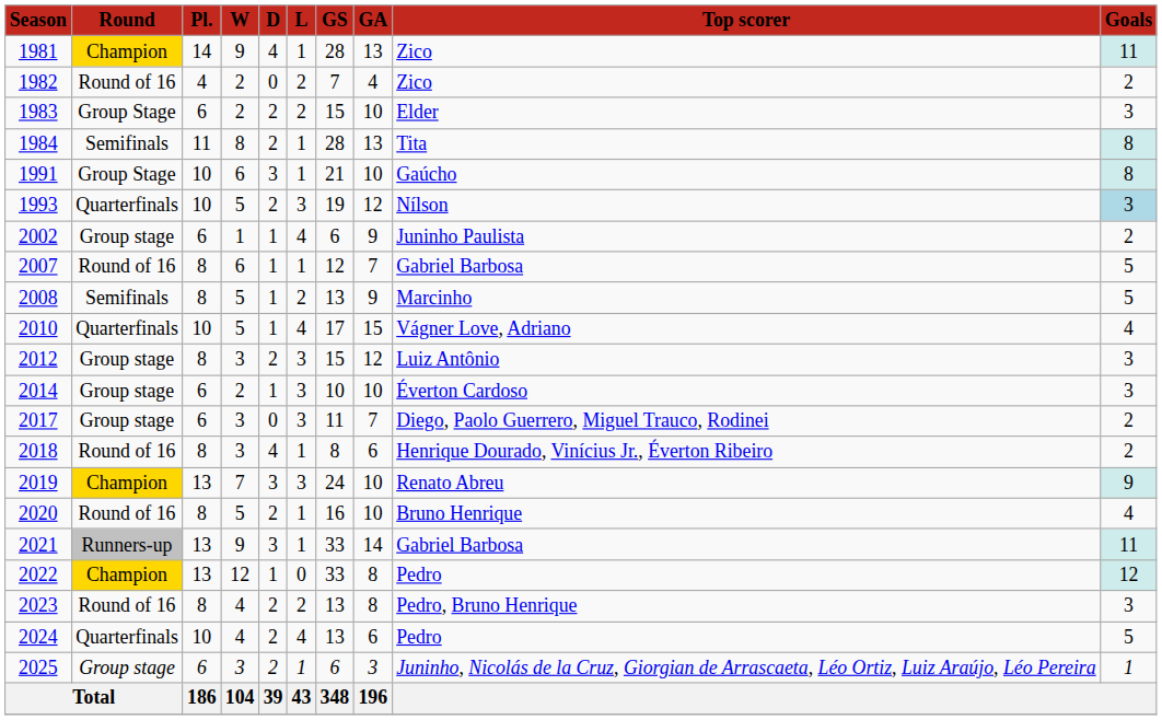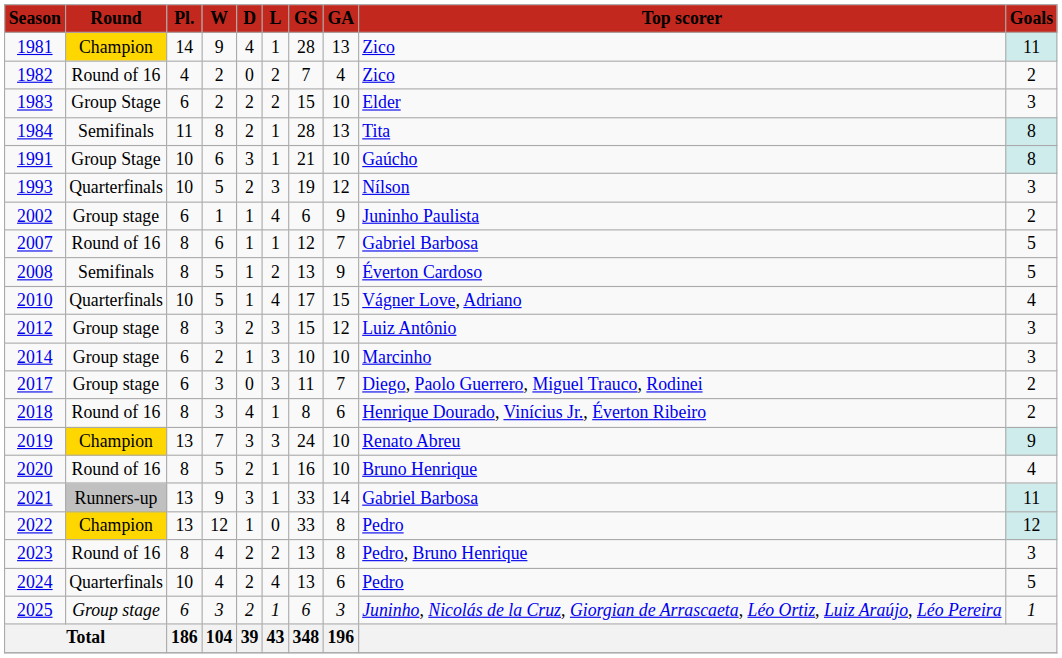 <table class="wikitable">
 <tr style="background:#C3281E; text-align:center;">
 <td><span><strong>Season</strong></span></td>
 <td><span><strong>Round</strong></span></td>
 <td><span><strong>Pl.</strong></span></td>
 <td><span><strong>W</strong></span></td>
 <td><span><strong>D</strong></span></td>
 <td><span><strong>L</strong></span></td>
 <td><span><strong>GS</strong></span></td>
 <td><span><strong>GA</strong></span></td>
 <td><span><strong>Top scorer</strong></span></td>
 <td><span><strong>Goals</strong></span></td>
 </tr>
 <tr>
 <td align=center><a href='#'>1981</a></td>
 <td align=center bgcolor="gold">Champion</td>
 <td align=center>14</td>
 <td align=center>9</td>
 <td align=center>4</td>
 <td align=center>1</td>
 <td align=center>28</td>
 <td align=center>13</td>
 <td align=left> <a href='#'>Zico</a></td>
 <td align=center bgcolor="#cfecec">11</td>
 </tr>
 <tr>
 <td align=center><a href='#'>1982</a></td>
 <td align=center>Round of 16</td>
 <td align=center>4</td>
 <td align=center>2</td>
 <td align=center>0</td>
 <td align=center>2</td>
 <td align=center>7</td>
 <td align=center>4</td>
 <td align=left> <a href='#'>Zico</a></td>
 <td align=center>2</td>
 </tr>
 <tr>
 <td align=center><a href='#'>1983</a></td>
 <td align=center>Group Stage</td>
 <td align=center>6</td>
 <td align=center>2</td>
 <td align=center>2</td>
 <td align=center>2</td>
 <td align=center>15</td>
 <td align=center>10</td>
 <td align=left> <a href='#'>Elder</a></td>
 <td align=center>3</td>
 </tr>
 <tr>
 <td align=center><a href='#'>1984</a></td>
 <td align=center>Semifinals</td>
 <td align=center>11</td>
 <td align=center>8</td>
 <td align=center>2</td>
 <td align=center>1</td>
 <td align=center>28</td>
 <td align=center>13</td>
 <td align=left> <a href='#'>Tita</a></td>
 <td align=center bgcolor="#cfecec">8</td>
 </tr>
 <tr>
 <td align=center><a href='#'>1991</a></td>
 <td align=center>Group Stage</td>
 <td align=center>10</td>
 <td align=center>6</td>
 <td align=center>3</td>
 <td align=center>1</td>
 <td align=center>21</td>
 <td align=center>10</td>
 <td align=left> <a href='#'>Gaúcho</a></td>
 <td align=center bgcolor="#cfecec">8</td>
 </tr>
 <tr>
 <td align=center><a href='#'>1993</a></td>
 <td align=center>Quarterfinals</td>
 <td align=center>10</td>
 <td align=center>5</td>
 <td align=center>2</td>
 <td align=center>3</td>
 <td align=center>19</td>
 <td align=center>12</td>
 <td align=left> <a href='#'>Nílson</a></td>
-<td align=center style="background: lightblue;">3</td>
+<td align=center>3</td>
 </tr>
 <tr>
 <td align=center><a href='#'>2002</a></td>
 <td align=center>Group stage</td>
 <td align=center>6</td>
 <td align=center>1</td>
 <td align=center>1</td>
 <td align=center>4</td>
 <td align=center>6</td>
 <td align=center>9</td>
 <td align=left> <a href='#'>Juninho Paulista</a></td>
 <td align=center>2</td>
 </tr>
 <tr>
 <td align=center><a href='#'>2007</a></td>
 <td align=center>Round of 16</td>
 <td align=center>8</td>
 <td align=center>6</td>
 <td align=center>1</td>
 <td align=center>1</td>
 <td align=center>12</td>
 <td align=center>7</td>
 <td align=left> <a href='#'>Gabriel Barbosa</a></td>
 <td align=center>5</td>
 </tr>
 <tr>
 <td align=center><a href='#'>2008</a></td>
 <td align=center>Semifinals</td>
 <td align=center>8</td>
 <td align=center>5</td>
 <td align=center>1</td>
 <td align=center>2</td>
 <td align=center>13</td>
 <td align=center>9</td>
-<td align=left> <a href='#'>Marcinho</a></td>
+<td align=left> <a href='#'>Éverton Cardoso</a></td>
 <td align=center>5</td>
 </tr>
 <tr>
 <td align=center><a href='#'>2010</a></td>
 <td align=center>Quarterfinals</td>
 <td align=center>10</td>
 <td align=center>5</td>
 <td align=center>1</td>
 <td align=center>4</td>
 <td align=center>17</td>
 <td align=center>15</td>
 <td align=left> <a href='#'>Vágner Love</a>,  <a href='#'>Adriano</a></td>
 <td align=center>4</td>
 </tr>
 <tr>
 <td align=center><a href='#'>2012</a></td>
 <td align=center>Group stage</td>
 <td align=center>8</td>
 <td align=center>3</td>
 <td align=center>2</td>
 <td align=center>3</td>
 <td align=center>15</td>
 <td align=center>12</td>
 <td align=left> <a href='#'>Luiz Antônio</a></td>
 <td align=center>3</td>
 </tr>
 <tr>
 <td align=center><a href='#'>2014</a></td>
 <td align=center>Group stage</td>
 <td align=center>6</td>
 <td align=center>2</td>
 <td align=center>1</td>
 <td align=center>3</td>
 <td align=center>10</td>
 <td align=center>10</td>
-<td align=left> <a href='#'>Éverton Cardoso</a></td>
+<td align=left> <a href='#'>Marcinho</a></td>
 <td align=center>3</td>
 </tr>
 <tr>
 <td align=center><a href='#'>2017</a></td>
 <td align=center>Group stage</td>
 <td align=center>6</td>
 <td align=center>3</td>
 <td align=center>0</td>
 <td align=center>3</td>
 <td align=center>11</td>
 <td align=center>7</td>
 <td align=left> <a href='#'>Diego</a>,  <a href='#'>Paolo Guerrero</a>,  <a href='#'>Miguel Trauco</a>,  <a href='#'>Rodinei</a></td>
 <td align=center>2</td>
 </tr>
 <tr>
 <td align=center><a href='#'>2018</a></td>
 <td align=center>Round of 16</td>
 <td align=center>8</td>
 <td align=center>3</td>
 <td align=center>4</td>
 <td align=center>1</td>
 <td align=center>8</td>
 <td align=center>6</td>
 <td align=left> <a href='#'>Henrique Dourado</a>,  <a href='#'>Vinícius Jr.</a>,  <a href='#'>Éverton Ribeiro</a></td>
 <td align=center>2</td>
 </tr>
 <tr>
 <td align=center><a href='#'>2019</a></td>
 <td align=center bgcolor="gold">Champion</td>
 <td align=center>13</td>
 <td align=center>7</td>
 <td align=center>3</td>
 <td align=center>3</td>
 <td align=center>24</td>
 <td align=center>10</td>
 <td align=left> <a href='#'>Renato Abreu</a></td>
 <td align=center bgcolor="#cfecec">9</td>
 </tr>
 <tr>
 <td align=center><a href='#'>2020</a></td>
 <td align=center>Round of 16</td>
 <td align=center>8</td>
 <td align=center>5</td>
 <td align=center>2</td>
 <td align=center>1</td>
 <td align=center>16</td>
 <td align=center>10</td>
 <td align=left> <a href='#'>Bruno Henrique</a></td>
 <td align=center>4</td>
 </tr>
 <tr>
 <td align=center><a href='#'>2021</a></td>
 <td align=center bgcolor="silver">Runners-up</td>
 <td align=center>13</td>
 <td align=center>9</td>
 <td align=center>3</td>
 <td align=center>1</td>
 <td align=center>33</td>
 <td align=center>14</td>
 <td align=left> <a href='#'>Gabriel Barbosa</a></td>
 <td align=center bgcolor="#cfecec">11</td>
 </tr>
 <tr>
 <td align=center><a href='#'>2022</a></td>
 <td align=center bgcolor="gold">Champion</td>
 <td align=center>13</td>
 <td align=center>12</td>
 <td align=center>1</td>
 <td align=center>0</td>
 <td align=center>33</td>
 <td align=center>8</td>
 <td align=left> <a href='#'>Pedro</a></td>
 <td align=center bgcolor="#cfecec">12</td>
 </tr>
 <tr>
 <td align=center><a href='#'>2023</a></td>
 <td align=center>Round of 16</td>
 <td align=center>8</td>
 <td align=center>4</td>
 <td align=center>2</td>
 <td align=center>2</td>
 <td align=center>13</td>
 <td align=center>8</td>
 <td align=left> <a href='#'>Pedro</a>,  <a href='#'>Bruno Henrique</a></td>
 <td align=center>3</td>
 </tr>
 <tr>
 <td align=center><a href='#'>2024</a></td>
 <td align=center>Quarterfinals</td>
 <td align=center>10</td>
 <td align=center>4</td>
 <td align=center>2</td>
 <td align=center>4</td>
 <td align=center>13</td>
 <td align=center>6</td>
 <td align=left> <a href='#'>Pedro</a></td>
 <td align=center>5</td>
 </tr>
 <tr>
 <td align=center><a href='#'>2025</a></td>
 <td align=center><em>Group stage</em></td>
 <td align=center><em>6</em></td>
 <td align=center><em>3</em></td>
 <td align=center><em>2</em></td>
 <td align=center><em>1</em></td>
 <td align=center><em>6</em></td>
 <td align=center><em>3</em></td>
 <td align=left> <em><a href='#'>Juninho</a></em>,  <em><a href='#'>Nicolás de la Cruz</a></em>,  <em><a href='#'>Giorgian de Arrascaeta</a></em>,  <em><a href='#'>Léo Ortiz</a></em>,  <em><a href='#'>Luiz Araújo</a></em>,  <em><a href='#'>Léo Pereira</a></em></td>
 <td align=center><em>1</em></td>
 </tr>
 <tr>
 <th colspan="2"><strong>Total</strong></th>
 <th align=center>186</th>
 <th align=center>104</th>
 <th align=center>39</th>
 <th align=center>43</th>
 <th align=center>348</th>
 <th align=center>196</th>
 <th colspan="2"></th>
 </tr>
 <tr>
 </tr>
 </table>
